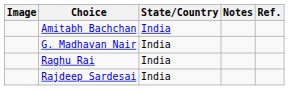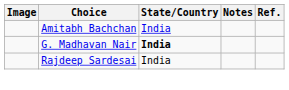 <table class="wikitable sortable">
 <tr>
 <th>Image</th>
 <th>Choice</th>
 <th>State/Country</th>
 <th>Notes</th>
 <th>Ref.</th>
 </tr>
 <tr>
 <td></td>
 <td><a href='#'>Amitabh Bachchan</a></td>
 <td><a href='#'>India</a></td>
 <td></td>
 <td></td>
 </tr>
 <tr>
 <td></td>
 <td><a href='#'>G. Madhavan Nair</a></td>
-<td>India</td>
-<td></td>
-<td></td>
-</tr>
-<tr>
-<td></td>
-<td><a href='#'>Raghu Rai</a></td>
-<td>India</td>
+<td><strong>India</strong></td>
 <td></td>
 <td></td>
 </tr>
 <tr>
 <td></td>
 <td><a href='#'>Rajdeep Sardesai</a></td>
 <td>India</td>
 <td></td>
 <td></td>
 </tr>
 </table>
